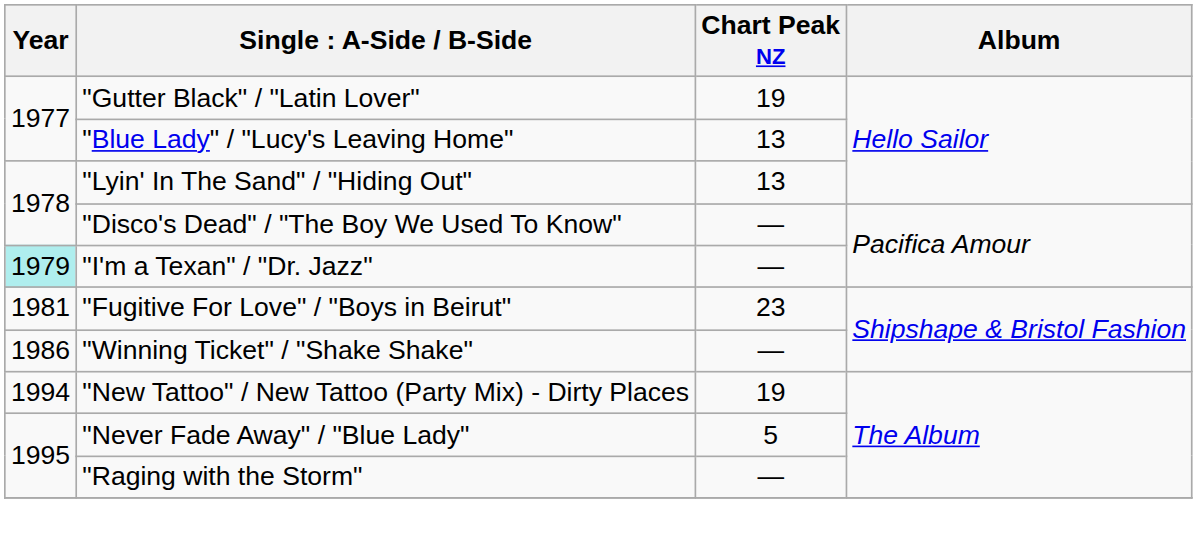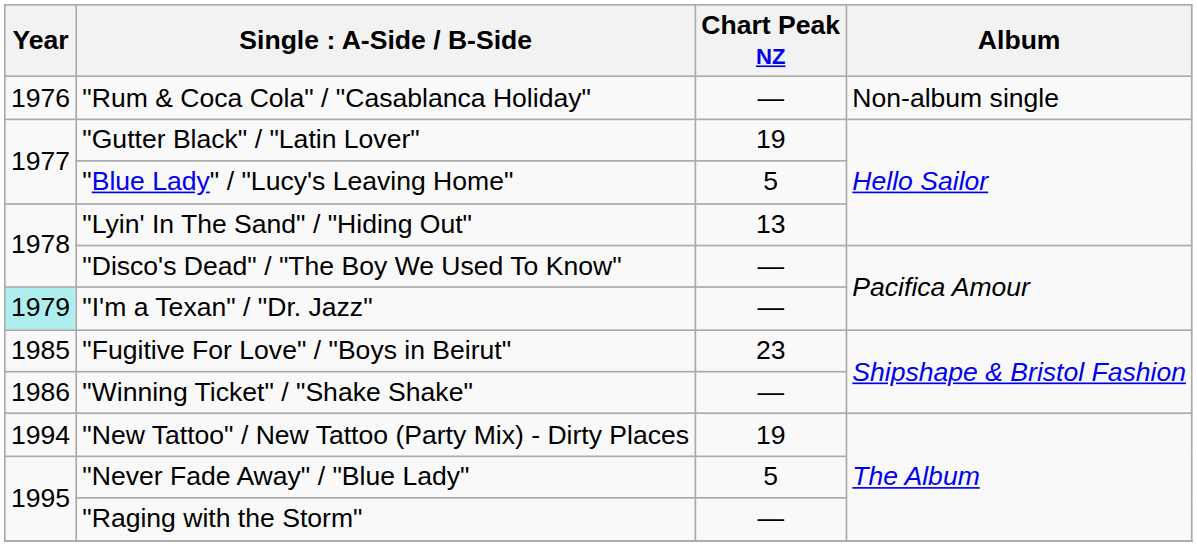 <table class="wikitable">
 <tr>
 <th>Year</th>
 <th>Single : A-Side / B-Side</th>
 <th>Chart Peak <br> <small><a href='#'>NZ</a></small></th>
 <th>Album</th>
+</tr>
+<tr>
+<td>1976</td>
+<td>"Rum & Coca Cola" / "Casablanca Holiday"</td>
+<td align="center">—</td>
+<td>Non-album single</td>
 </tr>
 <tr>
 <td rowspan="2">1977</td>
 <td>"Gutter Black" / "Latin Lover"</td>
 <td align="center">19</td>
 <td rowspan=3><em><a href='#'>Hello Sailor</a></em></td>
 </tr>
 <tr>
 <td>"<a href='#'>Blue Lady</a>" / "Lucy's Leaving Home"</td>
-<td align="center">13</td>
+<td align="center">5</td>
 </tr>
 <tr>
 <td rowspan=2>1978</td>
 <td>"Lyin' In The Sand" / "Hiding Out"</td>
 <td align="center">13</td>
 </tr>
 <tr>
 <td>"Disco's Dead" / "The Boy We Used To Know"</td>
 <td align="center">—</td>
 <td rowspan=2><em>Pacifica Amour</em></td>
 </tr>
 <tr>
 <td style="background: paleturquoise;">1979</td>
 <td>"I'm a Texan" / "Dr. Jazz"</td>
 <td align="center">—</td>
 </tr>
 <tr>
-<td>1981</td>
+<td>1985</td>
 <td>"Fugitive For Love" / "Boys in Beirut"</td>
 <td align="center">23</td>
 <td rowspan=2><em><a href='#'>Shipshape & Bristol Fashion</a></em></td>
 </tr>
 <tr>
 <td>1986</td>
 <td>"Winning Ticket" / "Shake Shake"</td>
 <td align="center">—</td>
 </tr>
 <tr>
 <td>1994</td>
 <td>"New Tattoo" / New Tattoo (Party Mix) - Dirty Places</td>
 <td align="center">19</td>
 <td rowspan=3><em><a href='#'>The Album</a></em></td>
 </tr>
 <tr>
 <td rowspan=2>1995</td>
 <td>"Never Fade Away" / "Blue Lady"</td>
 <td align="center">5</td>
 </tr>
 <tr>
 <td>"Raging with the Storm"</td>
 <td align="center">—</td>
 </tr>
 <tr>
 </tr>
 </table>
